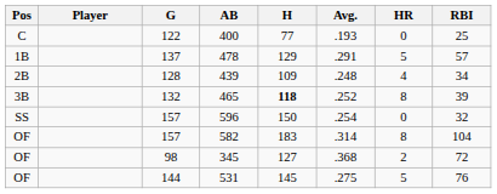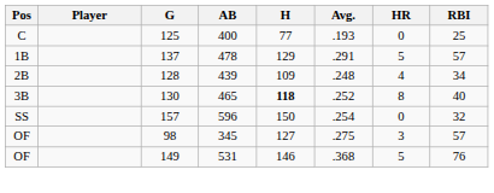 <table class="wikitable sortable">
 <tr>
 <th bgcolor="#DDDDFF" width="5%">Pos</th>
 <th bgcolor="#DDDDFF" width="16%">Player</th>
 <th bgcolor="#DDDDFF" width="9%">G</th>
 <th bgcolor="#DDDDFF" width="9%">AB</th>
 <th bgcolor="#DDDDFF" width="9%">H</th>
 <th bgcolor="#DDDDFF" width="9%">Avg.</th>
 <th bgcolor="#DDDDFF" width="9%">HR</th>
 <th bgcolor="#DDDDFF" width="9%">RBI</th>
 </tr>
 <tr align="center">
 <td>C</td>
 <td></td>
-<td>122</td>
+<td>125</td>
 <td>400</td>
 <td>77</td>
 <td>.193</td>
 <td>0</td>
 <td>25</td>
 </tr>
 <tr align="center">
 <td>1B</td>
 <td></td>
 <td>137</td>
 <td>478</td>
 <td>129</td>
 <td>.291</td>
 <td>5</td>
 <td>57</td>
 </tr>
 <tr align="center">
 <td>2B</td>
 <td></td>
 <td>128</td>
 <td>439</td>
 <td>109</td>
 <td>.248</td>
 <td>4</td>
 <td>34</td>
 </tr>
 <tr align="center">
 <td>3B</td>
 <td></td>
-<td>132</td>
+<td>130</td>
 <td>465</td>
 <td><strong>118</strong></td>
 <td>.252</td>
 <td>8</td>
-<td>39</td>
+<td>40</td>
 </tr>
 <tr align="center">
 <td>SS</td>
 <td></td>
 <td>157</td>
 <td>596</td>
 <td>150</td>
 <td>.254</td>
 <td>0</td>
 <td>32</td>
 </tr>
 <tr align="center">
 <td>OF</td>
 <td></td>
-<td>157</td>
-<td>582</td>
-<td>183</td>
-<td>.314</td>
-<td>8</td>
-<td>104</td>
+<td>98</td>
+<td>345</td>
+<td>127</td>
+<td>.275</td>
+<td>3</td>
+<td>57</td>
 </tr>
 <tr align="center">
 <td>OF</td>
 <td></td>
-<td>98</td>
-<td>345</td>
-<td>127</td>
+<td>149</td>
+<td>531</td>
+<td>146</td>
 <td>.368</td>
-<td>2</td>
-<td>72</td>
-</tr>
-<tr align="center">
-<td>OF</td>
-<td></td>
-<td>144</td>
-<td>531</td>
-<td>145</td>
-<td>.275</td>
 <td>5</td>
 <td>76</td>
 </tr>
 </table>
